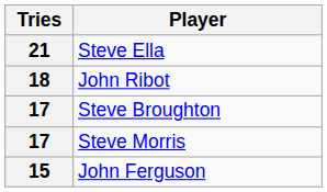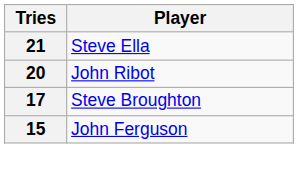 <table class="wikitable" style="text-align:left;">
 <tr>
 <th width=50>Tries</th>
 <th width=200>Player</th>
 </tr>
 <tr>
 <th>21</th>
 <td> <a href='#'>Steve Ella</a></td>
 </tr>
 <tr>
-<th>18</th>
+<th>20</th>
 <td> <a href='#'>John Ribot</a></td>
 </tr>
 <tr>
 <th>17</th>
 <td> <a href='#'>Steve Broughton</a></td>
 </tr>
 <tr>
-<th>17</th>
-<td> <a href='#'>Steve Morris</a></td>
-</tr>
-<tr>
 <th>15</th>
 <td> <a href='#'>John Ferguson</a></td>
 </tr>
 </table>
